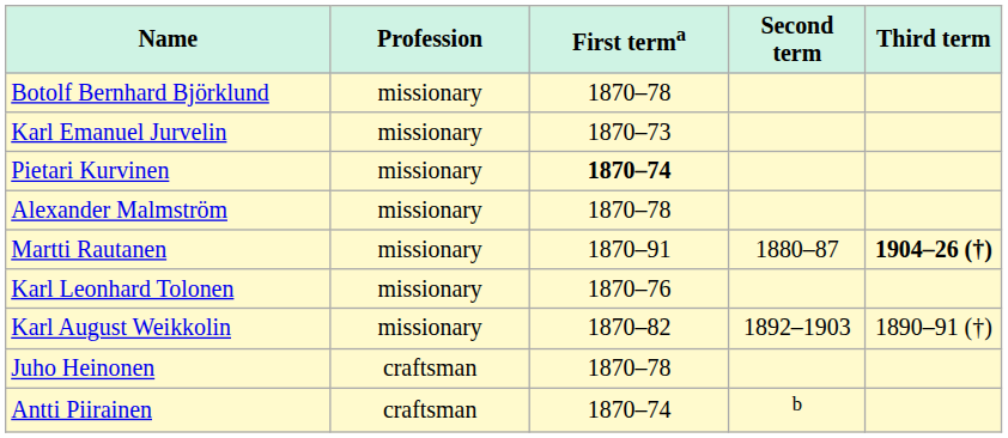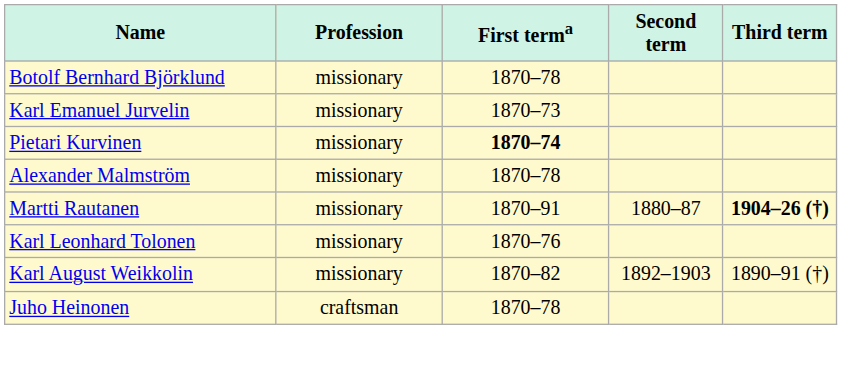 <table class="wikitable" style="font-size:95%; text-align:center; background:#FFFACD ">
 <tr>
 <th width=200 style=background:#cff3e4>Name</th>
 <th width=120 style=background:#cff3e4>Profession</th>
 <th width=120 style=background:#cff3e4>First term<sup>a</sup></th>
 <th width=80 style=background:#cff3e4>Second term</th>
 <th width=80 style=background:#cff3e4>Third term</th>
 </tr>
 <tr>
 <td align=left><a href='#'>Botolf Bernhard Björklund</a></td>
 <td>missionary</td>
 <td>1870–78</td>
 <td></td>
 <td></td>
 </tr>
 <tr>
 <td align=left><a href='#'>Karl Emanuel Jurvelin</a></td>
 <td>missionary</td>
 <td>1870–73</td>
 <td></td>
 <td></td>
 </tr>
 <tr>
 <td align=left><a href='#'>Pietari Kurvinen</a></td>
 <td>missionary</td>
 <td><strong>1870–74</strong></td>
 <td></td>
 <td></td>
 </tr>
 <tr>
 <td align=left><a href='#'>Alexander Malmström</a></td>
 <td>missionary</td>
 <td>1870–78</td>
 <td></td>
 <td></td>
 </tr>
 <tr>
 <td align=left><a href='#'>Martti Rautanen</a></td>
 <td>missionary</td>
 <td>1870–91</td>
 <td>1880–87</td>
 <td><strong>1904–26 (†)</strong></td>
 </tr>
 <tr>
 <td align=left><a href='#'>Karl Leonhard Tolonen</a></td>
 <td>missionary</td>
 <td>1870–76</td>
 <td></td>
 <td></td>
 </tr>
 <tr>
 <td align=left><a href='#'>Karl August Weikkolin</a></td>
 <td>missionary</td>
 <td>1870–82</td>
 <td>1892–1903</td>
 <td>1890–91 (†)</td>
 </tr>
 <tr>
 <td align=left><a href='#'>Juho Heinonen</a></td>
 <td>craftsman</td>
 <td>1870–78</td>
 <td></td>
 <td></td>
 </tr>
-<tr>
-<td align=left><a href='#'>Antti Piirainen</a></td>
-<td>craftsman</td>
-<td>1870–74</td>
-<td><sup>b</sup></td>
-<td></td>
-</tr>
 </table>
